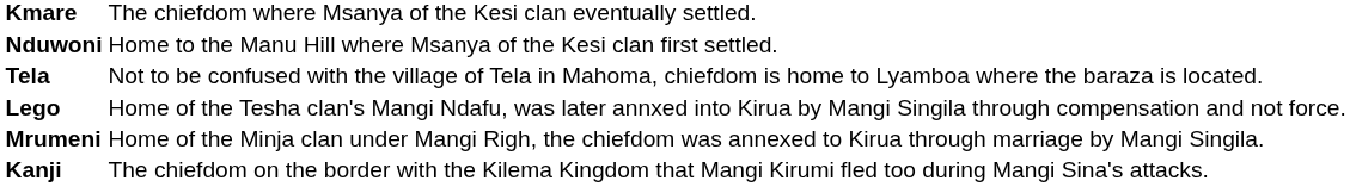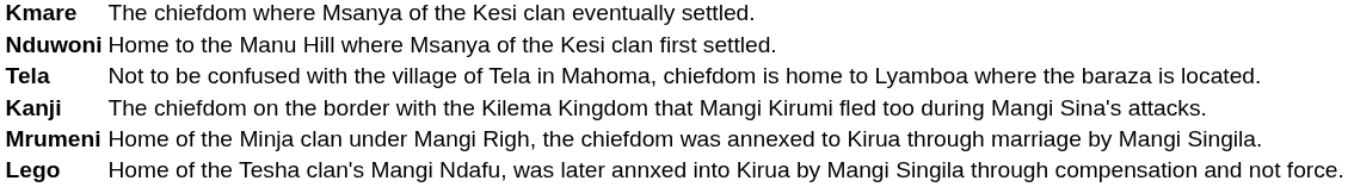 <table border=0>
 <tr>
 <td valign=top><strong>Kmare</strong></td>
 <td>The chiefdom where Msanya of the Kesi clan eventually settled.</td>
 </tr>
 <tr>
 <td valign=top><strong>Nduwoni</strong></td>
 <td>Home to the Manu Hill where Msanya of the Kesi clan first settled.</td>
 </tr>
 <tr>
 <td valign=top><strong>Tela</strong></td>
 <td>Not to be confused with the village of Tela in Mahoma, chiefdom is home to Lyamboa where the baraza is located.</td>
 </tr>
 <tr>
-<td valign=top><strong>Lego</strong></td>
-<td>Home of the Tesha clan's Mangi Ndafu, was later annxed into Kirua by Mangi Singila through compensation and not force.</td>
+<td valign=top><strong>Kanji</strong></td>
+<td>The chiefdom on the border with the Kilema Kingdom that Mangi Kirumi fled too during Mangi Sina's attacks.</td>
 </tr>
 <tr>
 <td valign=top><strong>Mrumeni</strong></td>
 <td>Home of the Minja clan under Mangi Righ, the chiefdom was annexed to Kirua through marriage by Mangi Singila.</td>
 </tr>
 <tr>
-<td valign=top><strong>Kanji</strong></td>
-<td>The chiefdom on the border with the Kilema Kingdom that Mangi Kirumi fled too during Mangi Sina's attacks.</td>
+<td valign=top><strong>Lego</strong></td>
+<td>Home of the Tesha clan's Mangi Ndafu, was later annxed into Kirua by Mangi Singila through compensation and not force.</td>
 </tr>
 </table>
